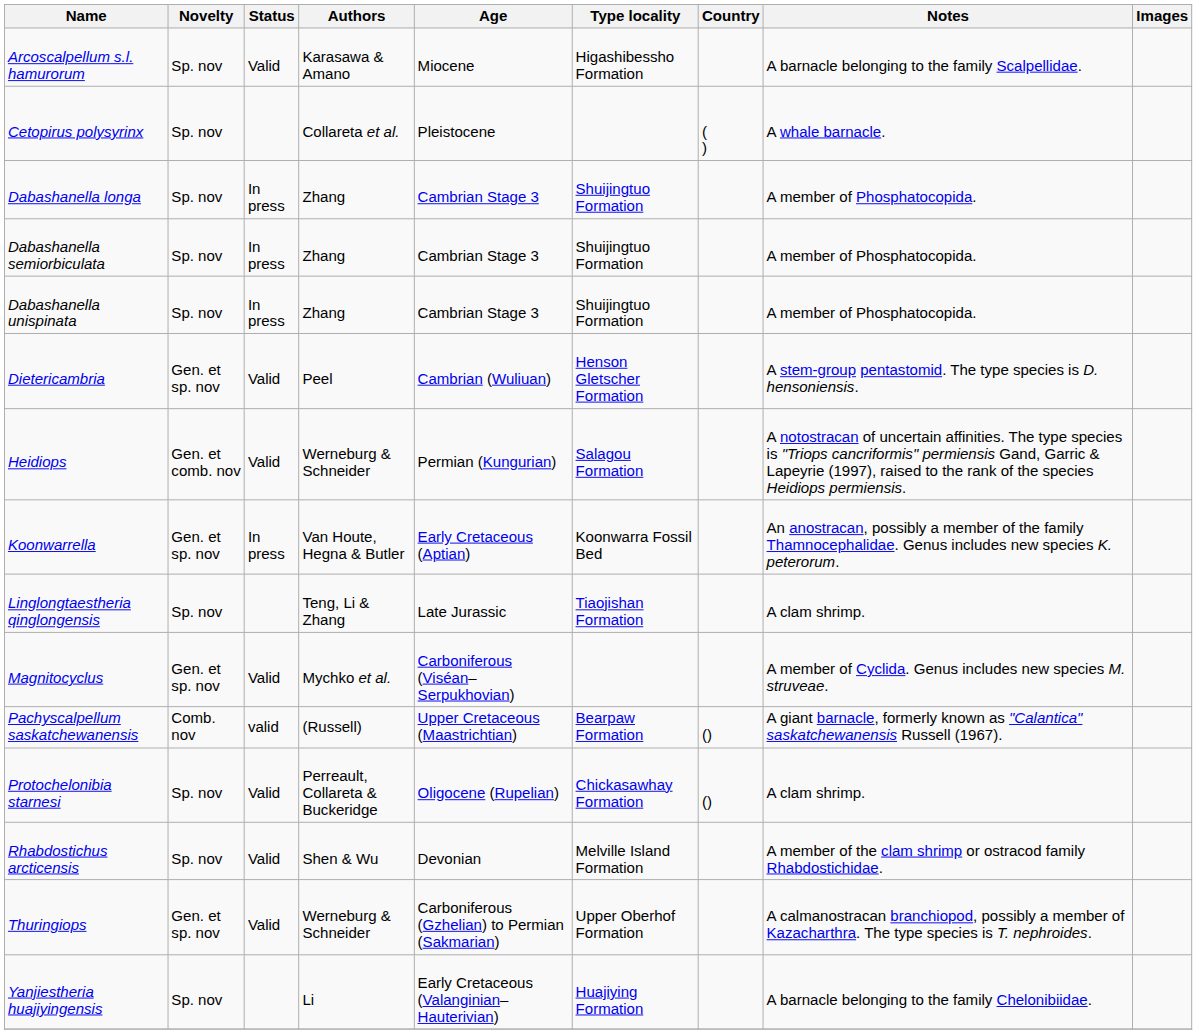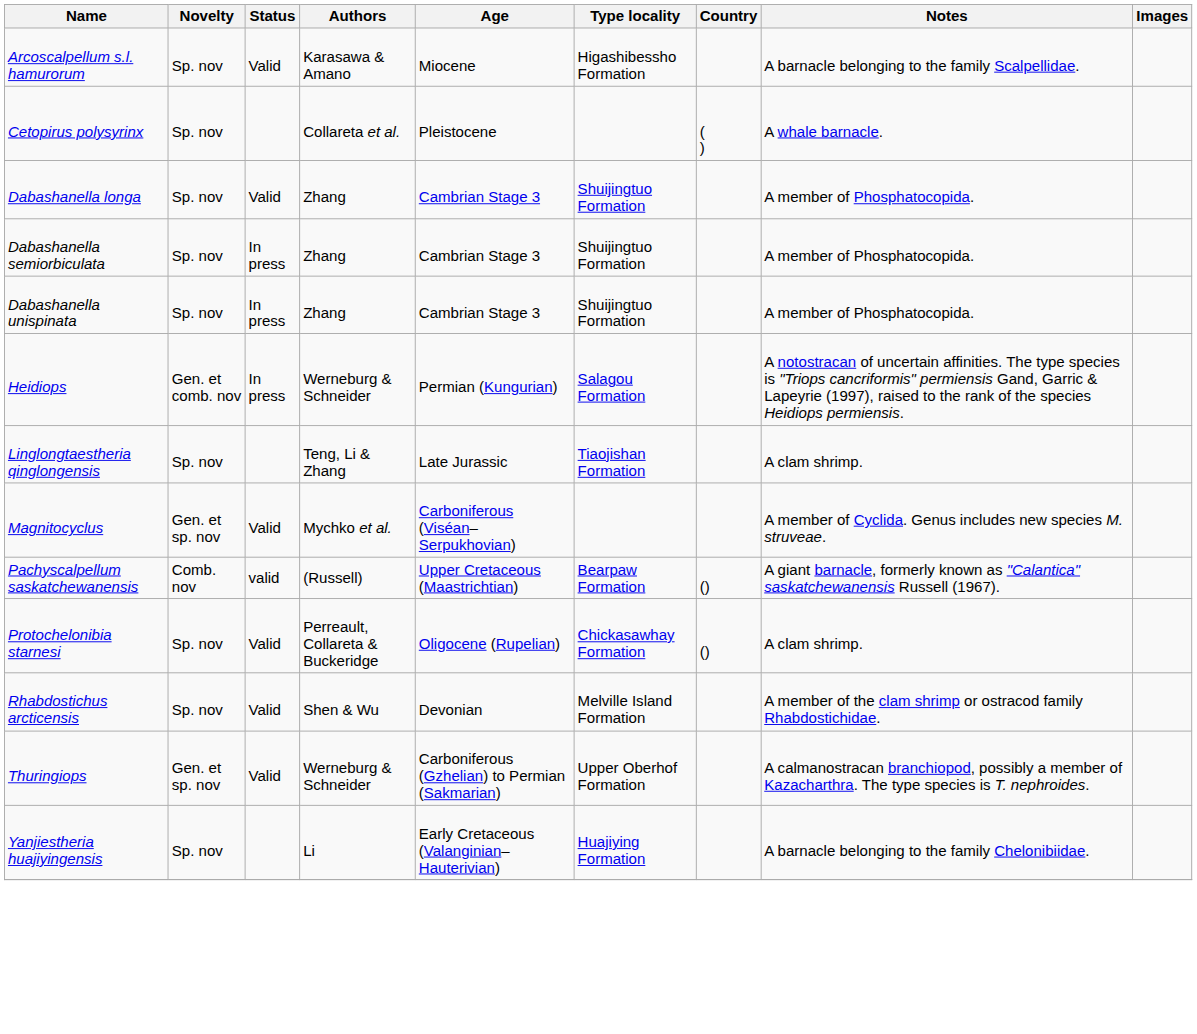 <table class="wikitable sortable" align="center" width="100%">
 <tr>
 <th>Name</th>
 <th>Novelty</th>
 <th>Status</th>
 <th>Authors</th>
 <th>Age</th>
 <th>Type locality</th>
 <th>Country</th>
 <th>Notes</th>
 <th>Images</th>
 </tr>
 <tr>
 <td><br><em><a href='#'>Arcoscalpellum s.l. hamurorum</a></em></td>
 <td><br>Sp. nov</td>
 <td><br>Valid</td>
 <td><br>Karasawa & Amano</td>
 <td><br>Miocene</td>
 <td><br>Higashibessho Formation</td>
 <td><br></td>
 <td><br>A barnacle belonging to the family <a href='#'>Scalpellidae</a>.</td>
 <td></td>
 </tr>
 <tr>
 <td><br><em><a href='#'>Cetopirus polysyrinx</a></em></td>
 <td><br>Sp. nov</td>
 <td></td>
 <td><br>Collareta <em>et al.</em></td>
 <td><br>Pleistocene</td>
 <td></td>
 <td><br><br>(<br>)</td>
 <td><br>A <a href='#'>whale barnacle</a>.</td>
 <td></td>
 </tr>
 <tr>
 <td><br><em><a href='#'>Dabashanella longa</a></em></td>
 <td><br>Sp. nov</td>
-<td><br>In press</td>
+<td><br>Valid</td>
 <td><br>Zhang</td>
 <td><br><a href='#'>Cambrian Stage 3</a></td>
 <td><br><a href='#'>Shuijingtuo Formation</a></td>
 <td><br></td>
 <td><br>A member of <a href='#'>Phosphatocopida</a>.</td>
 <td></td>
 </tr>
 <tr>
 <td><br><em>Dabashanella semiorbiculata</em></td>
 <td><br>Sp. nov</td>
 <td><br>In press</td>
 <td><br>Zhang</td>
 <td><br>Cambrian Stage 3</td>
 <td><br>Shuijingtuo Formation</td>
 <td><br></td>
 <td><br>A member of Phosphatocopida.</td>
 <td></td>
 </tr>
 <tr>
 <td><br><em>Dabashanella unispinata</em></td>
 <td><br>Sp. nov</td>
 <td><br>In press</td>
 <td><br>Zhang</td>
 <td><br>Cambrian Stage 3</td>
 <td><br>Shuijingtuo Formation</td>
 <td><br></td>
 <td><br>A member of Phosphatocopida.</td>
 <td></td>
 </tr>
 <tr>
-<td><br><em><a href='#'>Dietericambria</a></em></td>
-<td><br>Gen. et sp. nov</td>
-<td><br>Valid</td>
-<td><br>Peel</td>
-<td><br><a href='#'>Cambrian</a> (<a href='#'>Wuliuan</a>)</td>
-<td><br><a href='#'>Henson Gletscher Formation</a></td>
-<td><br></td>
-<td><br>A <a href='#'>stem-group</a> <a href='#'>pentastomid</a>. The type species is <em>D. hensoniensis</em>.</td>
-<td></td>
-</tr>
-<tr>
 <td><br><em><a href='#'>Heidiops</a></em></td>
 <td><br>Gen. et comb. nov</td>
-<td><br>Valid</td>
+<td><br>In press</td>
 <td><br>Werneburg & Schneider</td>
 <td><br>Permian (<a href='#'>Kungurian</a>)</td>
 <td><br><a href='#'>Salagou Formation</a></td>
 <td><br></td>
 <td><br>A <a href='#'>notostracan</a> of uncertain affinities. The type species is <em>"Triops cancriformis" permiensis</em> Gand, Garric & Lapeyrie (1997), raised to the rank of the species <em>Heidiops permiensis</em>.</td>
-<td></td>
-</tr>
-<tr>
-<td><br><em><a href='#'>Koonwarrella</a></em></td>
-<td><br>Gen. et sp. nov</td>
-<td><br>In press</td>
-<td><br>Van Houte, Hegna & Butler</td>
-<td><br><a href='#'>Early Cretaceous</a> (<a href='#'>Aptian</a>)</td>
-<td><br>Koonwarra Fossil Bed</td>
-<td><br></td>
-<td><br>An <a href='#'>anostracan</a>, possibly a member of the family <a href='#'>Thamnocephalidae</a>. Genus includes new species <em>K. peterorum</em>.</td>
 <td></td>
 </tr>
 <tr>
 <td><br><em><a href='#'>Linglongtaestheria qinglongensis</a></em></td>
 <td><br>Sp. nov</td>
 <td></td>
 <td><br>Teng, Li & Zhang</td>
 <td><br>Late Jurassic</td>
 <td><br><a href='#'>Tiaojishan Formation</a></td>
 <td><br></td>
 <td><br>A clam shrimp.</td>
 <td></td>
 </tr>
 <tr>
 <td><br><em><a href='#'>Magnitocyclus</a></em></td>
 <td><br>Gen. et sp. nov</td>
 <td><br>Valid</td>
 <td><br>Mychko <em>et al.</em></td>
 <td><br><a href='#'>Carboniferous</a> (<a href='#'>Viséan</a>–<a href='#'>Serpukhovian</a>)</td>
 <td></td>
 <td><br></td>
 <td><br>A member of <a href='#'>Cyclida</a>. Genus includes new species <em>M. struveae</em>.</td>
 <td></td>
 </tr>
 <tr>
 <td><em><a href='#'>Pachyscalpellum saskatchewanensis</a></em></td>
 <td>Comb. nov</td>
 <td>valid</td>
 <td>(Russell)</td>
 <td><a href='#'>Upper Cretaceous</a> (<a href='#'>Maastrichtian</a>)</td>
 <td><a href='#'>Bearpaw Formation</a></td>
 <td><br>()</td>
 <td>A giant <a href='#'>barnacle</a>, formerly known as <em><a href='#'>"Calantica" saskatchewanensis</a></em> Russell (1967).</td>
 </tr>
 <tr>
 <td><br><em><a href='#'>Protochelonibia starnesi</a></em></td>
 <td><br>Sp. nov</td>
 <td><br>Valid</td>
 <td><br>Perreault, Collareta & Buckeridge</td>
 <td><br><a href='#'>Oligocene</a> (<a href='#'>Rupelian</a>)</td>
 <td><br><a href='#'>Chickasawhay Formation</a></td>
 <td><br><br>()</td>
 <td><br>A clam shrimp.</td>
 <td></td>
 </tr>
 <tr>
 <td><br><em><a href='#'>Rhabdostichus arcticensis</a></em></td>
 <td><br>Sp. nov</td>
 <td><br>Valid</td>
 <td><br>Shen & Wu</td>
 <td><br>Devonian</td>
 <td><br>Melville Island Formation</td>
 <td><br></td>
 <td><br>A member of the <a href='#'>clam shrimp</a> or ostracod family <a href='#'>Rhabdostichidae</a>.</td>
 <td></td>
 </tr>
 <tr>
 <td><br><em><a href='#'>Thuringiops</a></em></td>
 <td><br>Gen. et sp. nov</td>
 <td><br>Valid</td>
 <td><br>Werneburg & Schneider</td>
 <td><br>Carboniferous (<a href='#'>Gzhelian</a>) to Permian (<a href='#'>Sakmarian</a>)</td>
 <td><br>Upper Oberhof Formation</td>
 <td><br></td>
 <td><br>A calmanostracan <a href='#'>branchiopod</a>, possibly a member of <a href='#'>Kazacharthra</a>. The type species is <em>T. nephroides</em>.</td>
 <td></td>
 </tr>
 <tr>
 <td><br><em><a href='#'>Yanjiestheria huajiyingensis</a></em></td>
 <td><br>Sp. nov</td>
 <td></td>
 <td><br>Li</td>
 <td><br>Early Cretaceous (<a href='#'>Valanginian</a>–<a href='#'>Hauterivian</a>)</td>
 <td><br><a href='#'>Huajiying Formation</a></td>
 <td><br></td>
 <td><br>A barnacle belonging to the family <a href='#'>Chelonibiidae</a>.</td>
 <td></td>
 </tr>
 <tr>
 </tr>
 </table>
